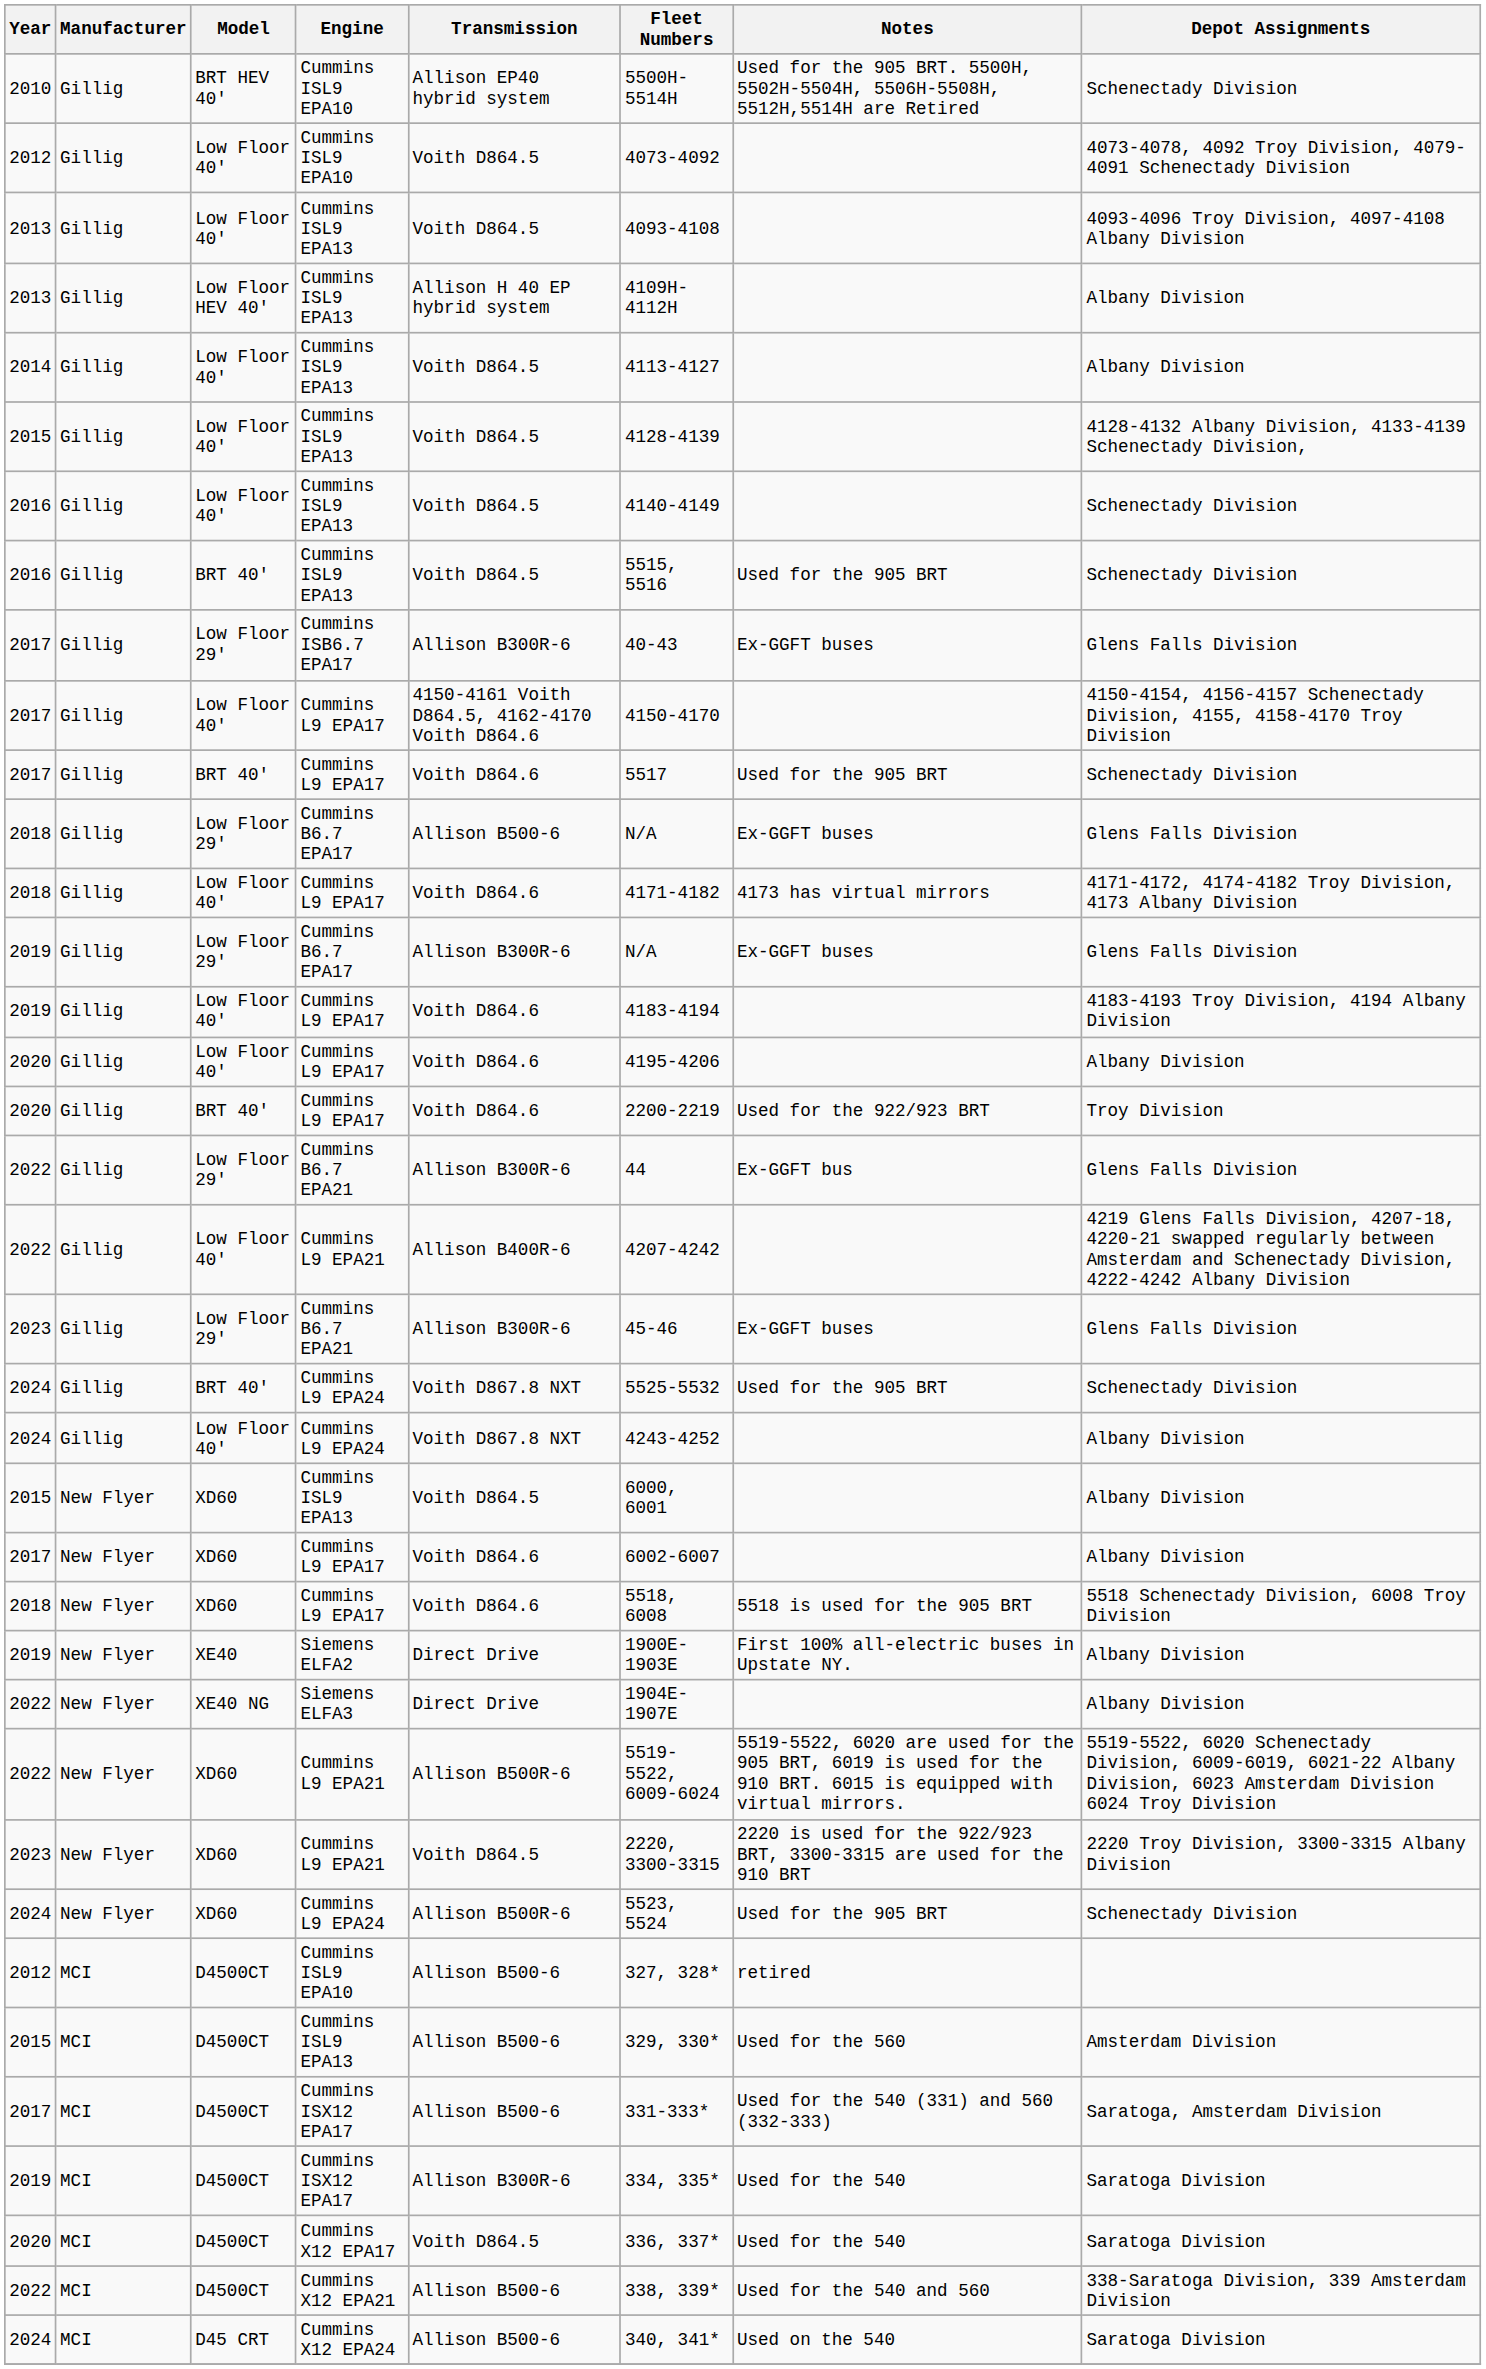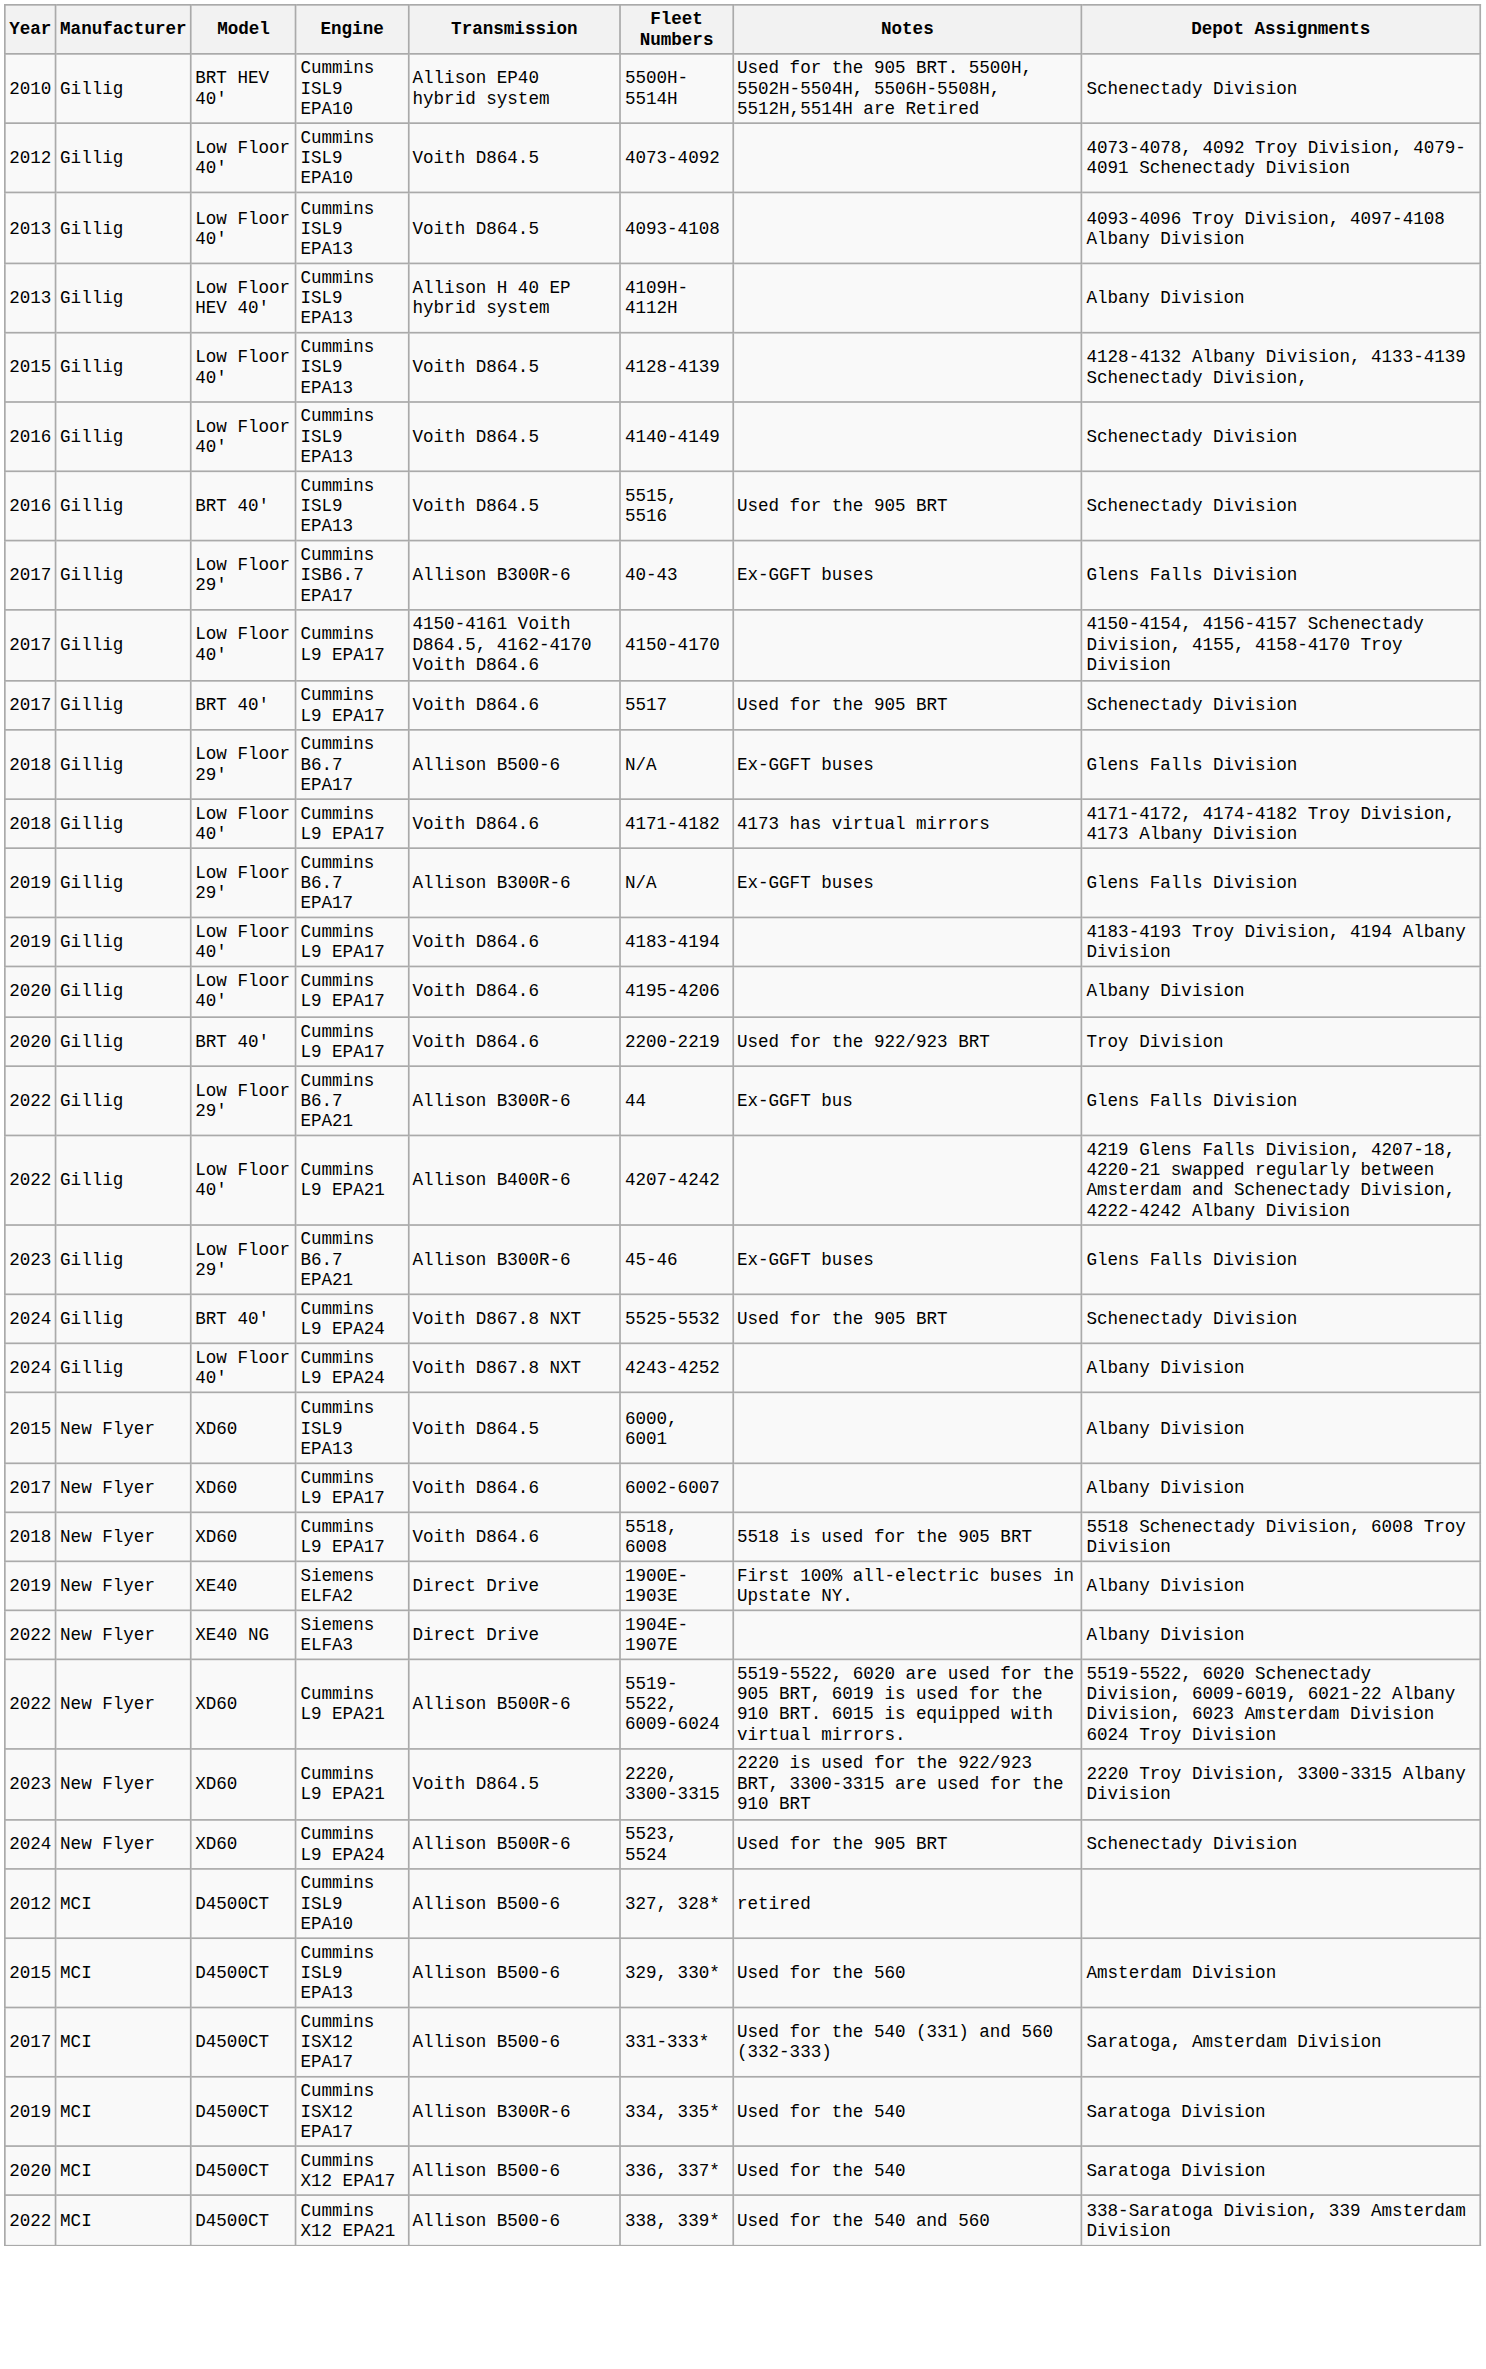 <table class="wikitable sortable" style="font-size: 80%;">
 <tr>
 <th>Year</th>
 <th>Manufacturer</th>
 <th>Model</th>
 <th>Engine</th>
 <th>Transmission</th>
 <th>Fleet Numbers</th>
 <th>Notes</th>
 <th>Depot Assignments</th>
 </tr>
 <tr>
 <td>2010</td>
 <td>Gillig</td>
 <td>BRT HEV 40'</td>
 <td>Cummins ISL9 EPA10</td>
 <td>Allison EP40<br>hybrid system</td>
 <td>5500H-5514H</td>
 <td>Used for the 905 BRT. 5500H, 5502H-5504H, 5506H-5508H, 5512H,5514H are Retired</td>
 <td>Schenectady Division</td>
 </tr>
 <tr>
 <td>2012</td>
 <td>Gillig</td>
 <td>Low Floor 40'</td>
 <td>Cummins ISL9 EPA10</td>
 <td>Voith D864.5</td>
 <td>4073-4092</td>
 <td></td>
 <td>4073-4078, 4092 Troy Division, 4079-4091 Schenectady Division</td>
 </tr>
 <tr>
 <td>2013</td>
 <td>Gillig</td>
 <td>Low Floor 40'</td>
 <td>Cummins ISL9 EPA13</td>
 <td>Voith D864.5</td>
 <td>4093-4108</td>
 <td></td>
 <td>4093-4096 Troy Division, 4097-4108 Albany Division</td>
 </tr>
 <tr>
 <td>2013</td>
 <td>Gillig</td>
 <td>Low Floor HEV 40'</td>
 <td>Cummins ISL9 EPA13</td>
 <td>Allison H 40 EP<br>hybrid system</td>
 <td>4109H-4112H</td>
-<td></td>
-<td>Albany Division</td>
-</tr>
-<tr>
-<td>2014</td>
-<td>Gillig</td>
-<td>Low Floor 40'</td>
-<td>Cummins ISL9 EPA13</td>
-<td>Voith D864.5</td>
-<td>4113-4127</td>
 <td></td>
 <td>Albany Division</td>
 </tr>
 <tr>
 <td>2015</td>
 <td>Gillig</td>
 <td>Low Floor 40'</td>
 <td>Cummins ISL9 EPA13</td>
 <td>Voith D864.5</td>
 <td>4128-4139</td>
 <td></td>
 <td>4128-4132 Albany Division, 4133-4139 Schenectady Division,</td>
 </tr>
 <tr>
 <td>2016</td>
 <td>Gillig</td>
 <td>Low Floor 40'</td>
 <td>Cummins ISL9 EPA13</td>
 <td>Voith D864.5</td>
 <td>4140-4149</td>
 <td></td>
 <td>Schenectady Division</td>
 </tr>
 <tr>
 <td>2016</td>
 <td>Gillig</td>
 <td>BRT 40'</td>
 <td>Cummins ISL9 EPA13</td>
 <td>Voith D864.5</td>
 <td>5515, 5516</td>
 <td>Used for the 905 BRT</td>
 <td>Schenectady Division</td>
 </tr>
 <tr>
 <td>2017</td>
 <td>Gillig</td>
 <td>Low Floor 29'</td>
 <td>Cummins ISB6.7 EPA17</td>
 <td>Allison B300R-6</td>
 <td>40-43</td>
 <td>Ex-GGFT buses</td>
 <td>Glens Falls Division</td>
 </tr>
 <tr>
 <td>2017</td>
 <td>Gillig</td>
 <td>Low Floor 40'</td>
 <td>Cummins L9 EPA17</td>
 <td>4150-4161 Voith D864.5, 4162-4170 Voith D864.6</td>
 <td>4150-4170</td>
 <td></td>
 <td>4150-4154, 4156-4157 Schenectady Division, 4155, 4158-4170 Troy Division</td>
 </tr>
 <tr>
 <td>2017</td>
 <td>Gillig</td>
 <td>BRT 40'</td>
 <td>Cummins L9 EPA17</td>
 <td>Voith D864.6</td>
 <td>5517</td>
 <td>Used for the 905 BRT</td>
 <td>Schenectady Division</td>
 </tr>
 <tr>
 <td>2018</td>
 <td>Gillig</td>
 <td>Low Floor 29'</td>
 <td>Cummins B6.7 EPA17</td>
 <td>Allison B500-6</td>
 <td>N/A</td>
 <td>Ex-GGFT buses</td>
 <td>Glens Falls Division</td>
 </tr>
 <tr>
 <td>2018</td>
 <td>Gillig</td>
 <td>Low Floor 40'</td>
 <td>Cummins L9 EPA17</td>
 <td>Voith D864.6</td>
 <td>4171-4182</td>
 <td>4173 has virtual mirrors</td>
 <td>4171-4172, 4174-4182 Troy Division, 4173 Albany Division</td>
 </tr>
 <tr>
 <td>2019</td>
 <td>Gillig</td>
 <td>Low Floor 29'</td>
 <td>Cummins B6.7 EPA17</td>
 <td>Allison B300R-6</td>
 <td>N/A</td>
 <td>Ex-GGFT buses</td>
 <td>Glens Falls Division</td>
 </tr>
 <tr>
 <td>2019</td>
 <td>Gillig</td>
 <td>Low Floor 40'</td>
 <td>Cummins L9 EPA17</td>
 <td>Voith D864.6</td>
 <td>4183-4194</td>
 <td></td>
 <td>4183-4193 Troy Division, 4194 Albany Division</td>
 </tr>
 <tr>
 <td>2020</td>
 <td>Gillig</td>
 <td>Low Floor 40'</td>
 <td>Cummins L9 EPA17</td>
 <td>Voith D864.6</td>
 <td>4195-4206</td>
 <td></td>
 <td>Albany Division</td>
 </tr>
 <tr>
 <td>2020</td>
 <td>Gillig</td>
 <td>BRT 40'</td>
 <td>Cummins L9 EPA17</td>
 <td>Voith D864.6</td>
 <td>2200-2219</td>
 <td>Used for the 922/923 BRT</td>
 <td>Troy Division</td>
 </tr>
 <tr>
 <td>2022</td>
 <td>Gillig</td>
 <td>Low Floor 29'</td>
 <td>Cummins B6.7 EPA21</td>
 <td>Allison B300R-6</td>
 <td>44</td>
 <td>Ex-GGFT bus</td>
 <td>Glens Falls Division</td>
 </tr>
 <tr>
 <td>2022</td>
 <td>Gillig</td>
 <td>Low Floor 40'</td>
 <td>Cummins L9 EPA21</td>
 <td>Allison B400R-6</td>
 <td>4207-4242</td>
 <td></td>
 <td>4219 Glens Falls Division, 4207-18, 4220-21 swapped regularly between Amsterdam and Schenectady Division, 4222-4242 Albany Division</td>
 </tr>
 <tr>
 <td>2023</td>
 <td>Gillig</td>
 <td>Low Floor 29'</td>
 <td>Cummins B6.7 EPA21</td>
 <td>Allison B300R-6</td>
 <td>45-46</td>
 <td>Ex-GGFT buses</td>
 <td>Glens Falls Division</td>
 </tr>
 <tr>
 <td>2024</td>
 <td>Gillig</td>
 <td>BRT 40'</td>
 <td>Cummins L9 EPA24</td>
 <td>Voith D867.8 NXT</td>
 <td>5525-5532</td>
 <td>Used for the 905 BRT</td>
 <td>Schenectady Division</td>
 </tr>
 <tr>
 <td>2024</td>
 <td>Gillig</td>
 <td>Low Floor 40'</td>
 <td>Cummins L9 EPA24</td>
 <td>Voith D867.8 NXT</td>
 <td>4243-4252</td>
 <td></td>
 <td>Albany Division</td>
 </tr>
 <tr>
 <td>2015</td>
 <td>New Flyer</td>
 <td>XD60</td>
 <td>Cummins ISL9 EPA13</td>
 <td>Voith D864.5</td>
 <td>6000, 6001</td>
 <td></td>
 <td>Albany Division</td>
 </tr>
 <tr>
 <td>2017</td>
 <td>New Flyer</td>
 <td>XD60</td>
 <td>Cummins L9 EPA17</td>
 <td>Voith D864.6</td>
 <td>6002-6007</td>
 <td></td>
 <td>Albany Division</td>
 </tr>
 <tr>
 <td>2018</td>
 <td>New Flyer</td>
 <td>XD60</td>
 <td>Cummins L9 EPA17</td>
 <td>Voith D864.6</td>
 <td>5518, 6008</td>
 <td>5518 is used for the 905 BRT</td>
 <td>5518 Schenectady Division, 6008 Troy Division</td>
 </tr>
 <tr>
 <td>2019</td>
 <td>New Flyer</td>
 <td>XE40</td>
 <td>Siemens ELFA2</td>
 <td>Direct Drive</td>
 <td>1900E-1903E</td>
 <td>First 100% all-electric buses in Upstate NY.</td>
 <td>Albany Division</td>
 </tr>
 <tr>
 <td>2022</td>
 <td>New Flyer</td>
 <td>XE40 NG</td>
 <td>Siemens ELFA3</td>
 <td>Direct Drive</td>
 <td>1904E-1907E</td>
 <td></td>
 <td>Albany Division</td>
 </tr>
 <tr>
 <td>2022</td>
 <td>New Flyer</td>
 <td>XD60</td>
 <td>Cummins L9 EPA21</td>
 <td>Allison B500R-6</td>
 <td>5519-5522, 6009-6024</td>
 <td>5519-5522, 6020 are used for the 905 BRT, 6019 is used for the 910 BRT. 6015 is equipped with virtual mirrors.</td>
 <td>5519-5522, 6020 Schenectady Division, 6009-6019, 6021-22 Albany Division, 6023 Amsterdam Division<br>6024 Troy Division</td>
 </tr>
 <tr>
 <td>2023</td>
 <td>New Flyer</td>
 <td>XD60</td>
 <td>Cummins L9 EPA21</td>
 <td>Voith D864.5</td>
 <td>2220, 3300-3315</td>
 <td>2220 is used for the 922/923 BRT, 3300-3315 are used for the 910 BRT</td>
 <td>2220 Troy Division, 3300-3315 Albany Division</td>
 </tr>
 <tr>
 <td>2024</td>
 <td>New Flyer</td>
 <td>XD60</td>
 <td>Cummins L9 EPA24</td>
 <td>Allison B500R-6</td>
 <td>5523, 5524</td>
 <td>Used for the 905 BRT</td>
 <td>Schenectady Division</td>
 </tr>
 <tr>
 <td>2012</td>
 <td>MCI</td>
 <td>D4500CT</td>
 <td>Cummins ISL9 EPA10</td>
 <td>Allison B500-6</td>
 <td>327, 328*</td>
 <td>retired</td>
 <td></td>
 </tr>
 <tr>
 <td>2015</td>
 <td>MCI</td>
 <td>D4500CT</td>
 <td>Cummins ISL9 EPA13</td>
 <td>Allison B500-6</td>
 <td>329, 330*</td>
 <td>Used for the 560</td>
 <td>Amsterdam Division</td>
 </tr>
 <tr>
 <td>2017</td>
 <td>MCI</td>
 <td>D4500CT</td>
 <td>Cummins ISX12 EPA17</td>
 <td>Allison B500-6</td>
 <td>331-333*</td>
 <td>Used for the 540 (331) and 560 (332-333)</td>
 <td>Saratoga, Amsterdam Division</td>
 </tr>
 <tr>
 <td>2019</td>
 <td>MCI</td>
 <td>D4500CT</td>
 <td>Cummins ISX12 EPA17</td>
 <td>Allison B300R-6</td>
 <td>334, 335*</td>
 <td>Used for the 540</td>
 <td>Saratoga Division</td>
 </tr>
 <tr>
 <td>2020</td>
 <td>MCI</td>
 <td>D4500CT</td>
 <td>Cummins X12 EPA17</td>
-<td>Voith D864.5</td>
+<td>Allison B500-6</td>
 <td>336, 337*</td>
 <td>Used for the 540</td>
 <td>Saratoga Division</td>
 </tr>
 <tr>
 <td>2022</td>
 <td>MCI</td>
 <td>D4500CT</td>
 <td>Cummins X12 EPA21</td>
 <td>Allison B500-6</td>
 <td>338, 339*</td>
 <td>Used for the 540 and 560</td>
 <td>338-Saratoga Division, 339 Amsterdam Division</td>
 </tr>
 <tr>
-<td>2024</td>
-<td>MCI</td>
-<td>D45 CRT</td>
-<td>Cummins X12 EPA24</td>
-<td>Allison B500-6</td>
-<td>340, 341*</td>
-<td>Used on the 540</td>
-<td>Saratoga Division</td>
-</tr>
-<tr>
 </tr>
 </table>
